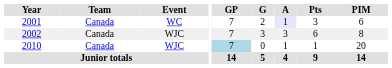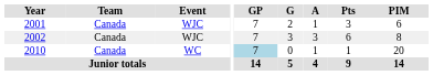 <table border="0" cellpadding="1" cellspacing="0" ID="Table3" style="text-align:center; width:40em">
 <tr ALIGN="center" bgcolor="#e0e0e0">
 <th>Year</th>
 <th>Team</th>
 <th>Event</th>
 <th rowspan="99" bgcolor="#ffffff"></th>
 <th>GP</th>
 <th>G</th>
 <th>A</th>
 <th>Pts</th>
 <th>PIM</th>
 </tr>
 <tr>
 <td><a href='#'>2001</a></td>
 <td><a href='#'>Canada</a></td>
-<td><a href='#'>WC</a></td>
+<td><a href='#'>WJC</a></td>
 <td>7</td>
 <td>2</td>
-<td style="background: lavender;">1</td>
+<td>1</td>
 <td>3</td>
 <td>6</td>
 </tr>
 <tr bgcolor="#f0f0f0">
 <td><a href='#'>2002</a></td>
 <td>Canada</td>
 <td>WJC</td>
 <td>7</td>
 <td>3</td>
 <td>3</td>
 <td>6</td>
 <td>8</td>
 </tr>
 <tr>
 <td><a href='#'>2010</a></td>
 <td><a href='#'>Canada</a></td>
-<td><a href='#'>WJC</a></td>
+<td><a href='#'>WC</a></td>
 <td style="background: lightblue;">7</td>
 <td>0</td>
 <td>1</td>
 <td>1</td>
 <td>20</td>
 </tr>
 <tr bgcolor="#e0e0e0">
 <th colspan="3">Junior totals</th>
 <th>14</th>
 <th>5</th>
 <th>4</th>
 <th>9</th>
 <th>14</th>
 </tr>
 </table>
